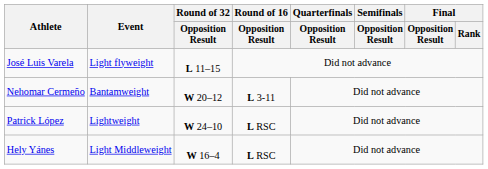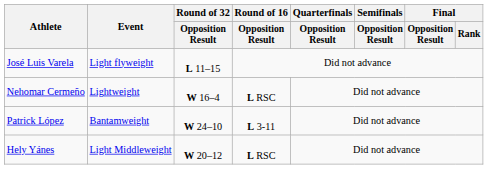 <table class="wikitable" style="font-size:90%;">
 <tr>
 <th rowspan=2>Athlete</th>
 <th rowspan=2>Event</th>
 <th>Round of 32</th>
 <th>Round of 16</th>
 <th>Quarterfinals</th>
 <th>Semifinals</th>
 <th colspan=2>Final</th>
 </tr>
 <tr style="font-size:95%">
 <th>Opposition<br>Result</th>
 <th>Opposition<br>Result</th>
 <th>Opposition<br>Result</th>
 <th>Opposition<br>Result</th>
 <th>Opposition<br>Result</th>
 <th>Rank</th>
 </tr>
 <tr align=center>
 <td align=left><a href='#'>José Luis Varela</a></td>
 <td align=left><a href='#'>Light flyweight</a></td>
 <td><br><strong>L</strong> 11–15</td>
 <td colspan=5>Did not advance</td>
 </tr>
 <tr align=center>
 <td align=left><a href='#'>Nehomar Cermeño</a></td>
-<td align=left><a href='#'>Bantamweight</a></td>
-<td><br><strong>W</strong> 20–12</td>
-<td><br><strong>L</strong> 3-11</td>
+<td align=left><a href='#'>Lightweight</a></td>
+<td><br><strong>W</strong> 16–4</td>
+<td><br><strong>L</strong> RSC</td>
 <td colspan=4>Did not advance</td>
 </tr>
 <tr align=center>
 <td align=left><a href='#'>Patrick López</a></td>
-<td align=left><a href='#'>Lightweight</a></td>
+<td align=left><a href='#'>Bantamweight</a></td>
 <td><br><strong>W</strong> 24–10</td>
-<td><br><strong>L</strong> RSC</td>
+<td><br><strong>L</strong> 3-11</td>
 <td colspan=4>Did not advance</td>
 </tr>
 <tr align=center>
 <td align=left><a href='#'>Hely Yánes</a></td>
 <td align=left><a href='#'>Light Middleweight</a></td>
-<td><br><strong>W</strong> 16–4</td>
+<td><br><strong>W</strong> 20–12</td>
 <td><br><strong>L</strong> RSC</td>
 <td colspan=4>Did not advance</td>
 </tr>
 </table>
